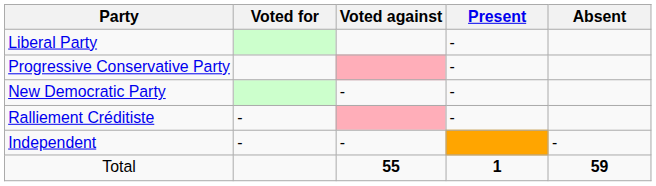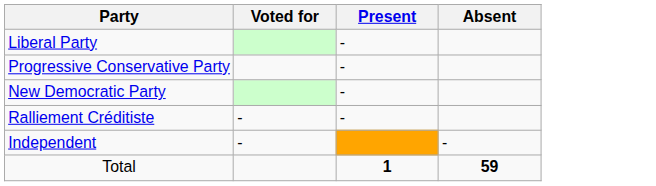 <table class="wikitable">
 <tr>
 <th>Party</th>
 <th style="min-width:6em">Voted for</th>
-<th style="min-width:6em">Voted against</th>
 <th style="min-width:6em"><a href='#'>Present</a></th>
 <th style="min-width:6em">Absent</th>
 </tr>
 <tr>
 <td> <a href='#'>Liberal Party</a></td>
 <td style="background-color:#CCFFCC;"></td>
-<td></td>
 <td>-</td>
 <td></td>
 </tr>
 <tr>
 <td> <a href='#'>Progressive Conservative Party</a></td>
 <td></td>
-<td style="background-color:#FFAEB9;"></td>
 <td>-</td>
 <td></td>
 </tr>
 <tr>
 <td> <a href='#'>New Democratic Party</a></td>
 <td style="background-color:#CCFFCC;"></td>
 <td>-</td>
-<td>-</td>
 <td></td>
 </tr>
 <tr>
 <td> <a href='#'>Ralliement Créditiste</a></td>
 <td>-</td>
-<td style="background-color:#FFAEB9;"></td>
 <td>-</td>
 <td></td>
 </tr>
 <tr>
 <td> <a href='#'>Independent</a></td>
-<td>-</td>
 <td>-</td>
 <td style="background-color:#FFA500;"></td>
 <td>-</td>
 </tr>
 <tr>
 <td style="text-align:center;">Total</td>
 <td></td>
-<td style="text-align:center;"><strong>55</strong></td>
 <td style="text-align:center;"><strong>1</strong></td>
 <td style="text-align:center;"><strong>59</strong></td>
 </tr>
 </table>
